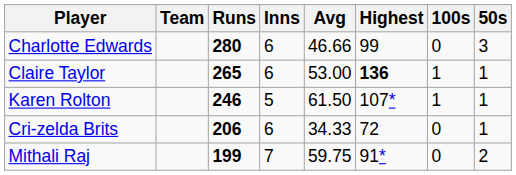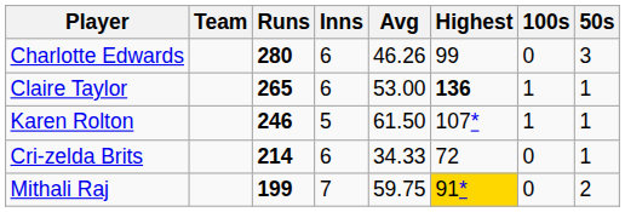 <table class="wikitable">
 <tr>
 <th>Player</th>
 <th>Team</th>
 <th>Runs</th>
 <th>Inns</th>
 <th>Avg</th>
 <th>Highest</th>
 <th>100s</th>
 <th>50s</th>
 </tr>
 <tr>
 <td><a href='#'>Charlotte Edwards</a></td>
 <td></td>
 <td><strong>280</strong></td>
 <td>6</td>
-<td>46.66</td>
+<td>46.26</td>
 <td>99</td>
 <td>0</td>
 <td>3</td>
 </tr>
 <tr>
 <td><a href='#'>Claire Taylor</a></td>
 <td></td>
 <td><strong>265</strong></td>
 <td>6</td>
 <td>53.00</td>
 <td><strong>136</strong></td>
 <td>1</td>
 <td>1</td>
 </tr>
 <tr>
 <td><a href='#'>Karen Rolton</a></td>
 <td></td>
 <td><strong>246</strong></td>
 <td>5</td>
 <td>61.50</td>
 <td>107<a href='#'>*</a></td>
 <td>1</td>
 <td>1</td>
 </tr>
 <tr>
 <td><a href='#'>Cri-zelda Brits</a></td>
 <td></td>
-<td><strong>206</strong></td>
+<td><strong>214</strong></td>
 <td>6</td>
 <td>34.33</td>
 <td>72</td>
 <td>0</td>
 <td>1</td>
 </tr>
 <tr>
 <td><a href='#'>Mithali Raj</a></td>
 <td></td>
 <td><strong>199</strong></td>
 <td>7</td>
 <td>59.75</td>
-<td>91<a href='#'>*</a></td>
+<td style="background: gold;">91<a href='#'>*</a></td>
 <td>0</td>
 <td>2</td>
 </tr>
 </table>
